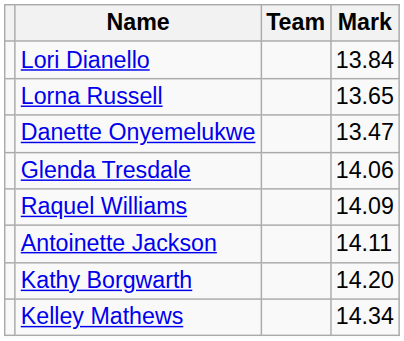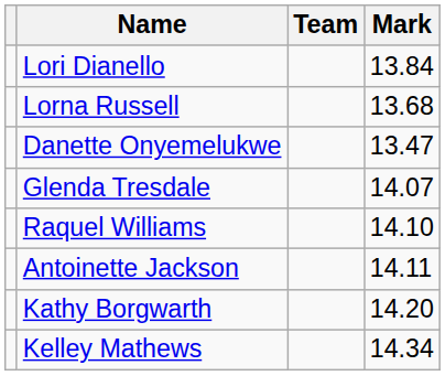 <table class=wikitable>
 <tr>
 <th></th>
 <th>Name</th>
 <th>Team</th>
 <th>Mark</th>
 </tr>
 <tr>
 <td></td>
 <td><a href='#'>Lori Dianello</a></td>
 <td></td>
 <td>13.84</td>
 </tr>
 <tr>
 <td></td>
 <td><a href='#'>Lorna Russell</a></td>
 <td></td>
-<td>13.65</td>
+<td>13.68</td>
 </tr>
 <tr>
 <td></td>
 <td><a href='#'>Danette Onyemelukwe</a></td>
 <td></td>
 <td>13.47</td>
 </tr>
 <tr>
 <td></td>
 <td><a href='#'>Glenda Tresdale</a></td>
 <td></td>
-<td>14.06</td>
+<td>14.07</td>
 </tr>
 <tr>
 <td></td>
 <td><a href='#'>Raquel Williams</a></td>
 <td></td>
-<td>14.09</td>
+<td>14.10</td>
 </tr>
 <tr>
 <td></td>
 <td><a href='#'>Antoinette Jackson</a></td>
 <td></td>
 <td>14.11</td>
 </tr>
 <tr>
 <td></td>
 <td><a href='#'>Kathy Borgwarth</a></td>
 <td></td>
 <td>14.20</td>
 </tr>
 <tr>
 <td></td>
 <td><a href='#'>Kelley Mathews</a></td>
 <td></td>
 <td>14.34</td>
 </tr>
 </table>
